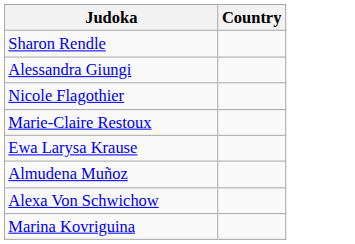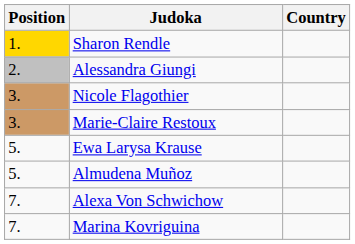 <table class=wikitable>
 <tr>
+<th width=10>Position</th>
 <th width=200>Judoka</th>
 <th width=10>Country</th>
 </tr>
 <tr>
+<td bgcolor=gold>1.</td>
 <td><a href='#'>Sharon Rendle</a></td>
 <td></td>
 </tr>
 <tr>
+<td bgcolor="silver">2.</td>
 <td><a href='#'>Alessandra Giungi</a></td>
 <td></td>
 </tr>
 <tr>
+<td bgcolor="CC9966">3.</td>
 <td><a href='#'>Nicole Flagothier</a></td>
 <td></td>
 </tr>
 <tr>
+<td bgcolor="CC9966">3.</td>
 <td><a href='#'>Marie-Claire Restoux</a></td>
 <td></td>
 </tr>
 <tr>
+<td>5.</td>
 <td><a href='#'>Ewa Larysa Krause</a></td>
 <td></td>
 </tr>
 <tr>
+<td>5.</td>
 <td><a href='#'>Almudena Muñoz</a></td>
 <td></td>
 </tr>
 <tr>
+<td>7.</td>
 <td><a href='#'>Alexa Von Schwichow</a></td>
 <td></td>
 </tr>
 <tr>
+<td>7.</td>
 <td><a href='#'>Marina Kovriguina</a></td>
 <td></td>
 </tr>
 </table>
